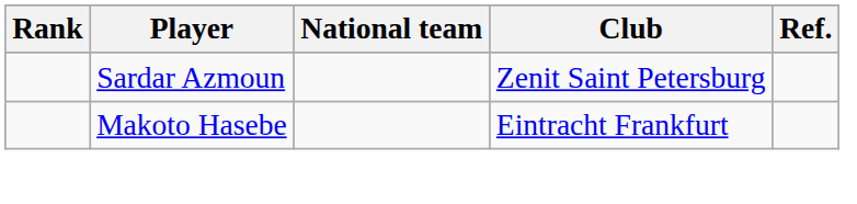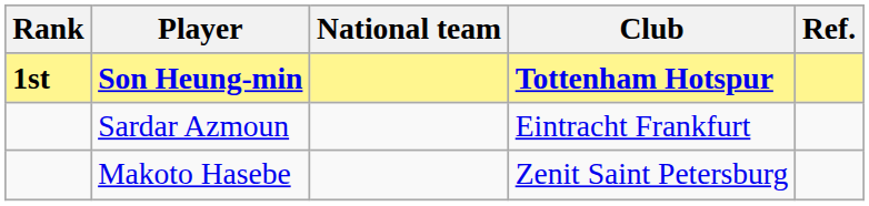 <table class="wikitable">
 <tr>
 <th>Rank</th>
 <th>Player</th>
 <th>National team</th>
 <th>Club</th>
 <th>Ref.</th>
 </tr>
+<tr bgcolor="#FFF68F">
+<td><strong>1st</strong></td>
+<td><strong><a href='#'>Son Heung-min</a></strong></td>
+<td><strong></strong></td>
+<td> <strong><a href='#'>Tottenham Hotspur</a></strong></td>
+<td></td>
+</tr>
 <tr>
 <td></td>
 <td><a href='#'>Sardar Azmoun</a></td>
 <td></td>
-<td> <a href='#'>Zenit Saint Petersburg</a></td>
+<td> <a href='#'>Eintracht Frankfurt</a></td>
 <td></td>
 </tr>
 <tr>
 <td></td>
 <td><a href='#'>Makoto Hasebe</a></td>
 <td></td>
-<td> <a href='#'>Eintracht Frankfurt</a></td>
+<td> <a href='#'>Zenit Saint Petersburg</a></td>
 <td></td>
 </tr>
 </table>
